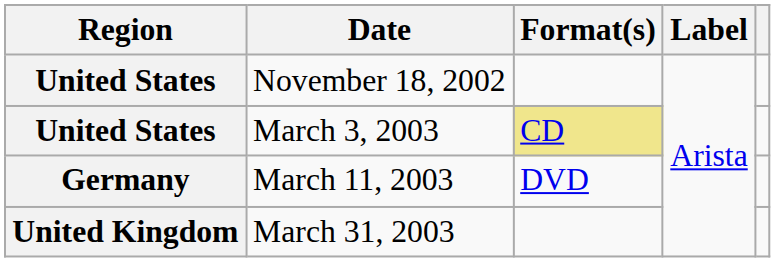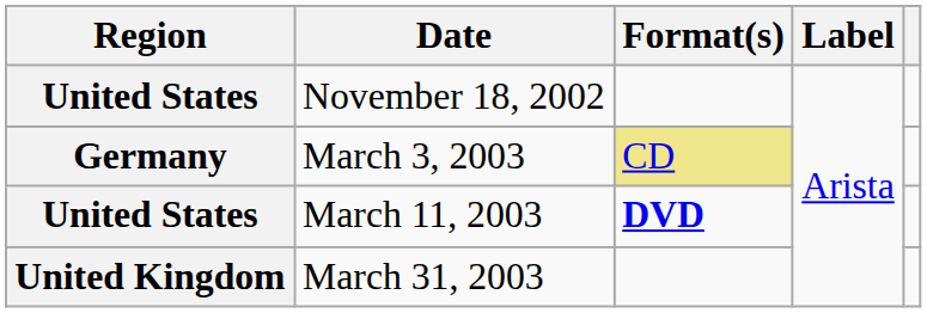 <table class="wikitable plainrowheaders">
 <tr>
 <th scope="col">Region</th>
 <th scope="col">Date</th>
 <th scope="col">Format(s)</th>
 <th scope="col">Label</th>
 <th scope="col"></th>
 </tr>
 <tr>
 <th scope="row">United States</th>
 <td>November 18, 2002</td>
 <td></td>
 <td rowspan="4"><a href='#'>Arista</a></td>
 <td align="center"></td>
 </tr>
 <tr>
-<th scope="row">United States</th>
+<th scope="row">Germany</th>
 <td>March 3, 2003</td>
 <td style="background: khaki;"><a href='#'>CD</a></td>
 <td align="center"></td>
 </tr>
 <tr>
-<th scope="row">Germany</th>
+<th scope="row">United States</th>
 <td>March 11, 2003</td>
-<td><a href='#'>DVD</a></td>
+<td><strong><a href='#'>DVD</a></strong></td>
 <td align="center"></td>
 </tr>
 <tr>
 <th scope="row">United Kingdom</th>
 <td>March 31, 2003</td>
 <td></td>
 <td align="center"></td>
 </tr>
 </table>
